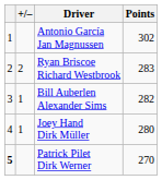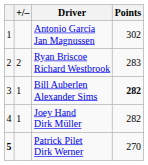 <table class="wikitable" style="font-size: 95%;">
 <tr>
 <th scope="col"></th>
 <th scope="col">+/–</th>
 <th scope="col">Driver</th>
 <th scope="col">Points</th>
 </tr>
 <tr>
 <td align=center>1</td>
 <td align="left"></td>
 <td> <a href='#'>Antonio García</a><br> <a href='#'>Jan Magnussen</a></td>
 <td align=right>302</td>
 </tr>
 <tr>
 <td align=center>2</td>
 <td align="left"> 2</td>
 <td> <a href='#'>Ryan Briscoe</a><br> <a href='#'>Richard Westbrook</a></td>
 <td align=right>283</td>
 </tr>
 <tr>
 <td align=center>3</td>
 <td align="left"> 1</td>
 <td> <a href='#'>Bill Auberlen</a><br> <a href='#'>Alexander Sims</a></td>
-<td align=right>282</td>
+<td align=right><strong>282</strong></td>
 </tr>
 <tr>
 <td align=center>4</td>
 <td align="left"> 1</td>
 <td> <a href='#'>Joey Hand</a><br> <a href='#'>Dirk Müller</a></td>
-<td align=right>280</td>
+<td align=right>282</td>
 </tr>
 <tr>
 <td align=center><strong>5</strong></td>
 <td align="left"></td>
 <td> <a href='#'>Patrick Pilet</a><br> <a href='#'>Dirk Werner</a></td>
 <td align=right>270</td>
 </tr>
 </table>
